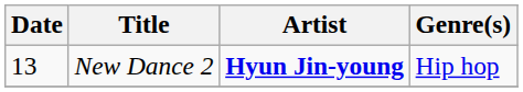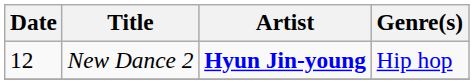 <table class="wikitable" style="text-align: left;">
 <tr>
 <th>Date</th>
 <th>Title</th>
 <th>Artist</th>
 <th>Genre(s)</th>
 </tr>
 <tr>
-<td>13</td>
+<td>12</td>
 <td><em>New Dance 2</em></td>
 <td><strong><a href='#'>Hyun Jin-young</a></strong></td>
 <td><a href='#'>Hip hop</a></td>
 </tr>
 <tr>
 </tr>
 </table>
